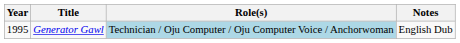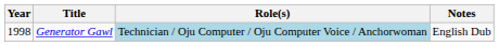 <table class="wikitable sortable">
 <tr>
 <th>Year</th>
 <th>Title</th>
 <th>Role(s)</th>
 <th class="unsortable">Notes</th>
 </tr>
 <tr>
-<td>1995</td>
+<td>1998</td>
 <td><em><a href='#'>Generator Gawl</a></em></td>
 <td style="background: lightblue;">Technician / Oju Computer / Oju Computer Voice / Anchorwoman</td>
 <td>English Dub</td>
 </tr>
 </table>
